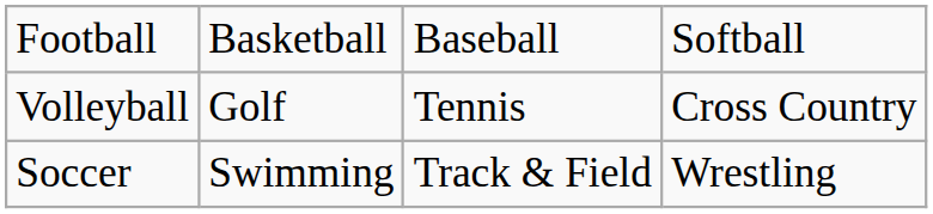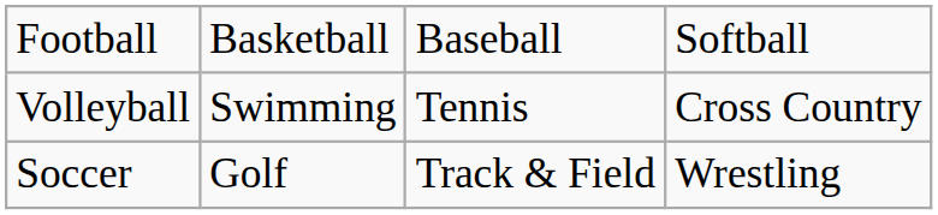 <table class="wikitable">
 <tr>
 <td>Football</td>
 <td>Basketball</td>
 <td>Baseball</td>
 <td>Softball</td>
 </tr>
 <tr>
 <td>Volleyball</td>
-<td>Golf</td>
+<td>Swimming</td>
 <td>Tennis</td>
 <td>Cross Country</td>
 </tr>
 <tr>
 <td>Soccer</td>
-<td>Swimming</td>
+<td>Golf</td>
 <td>Track & Field</td>
 <td>Wrestling</td>
 </tr>
 </table>
